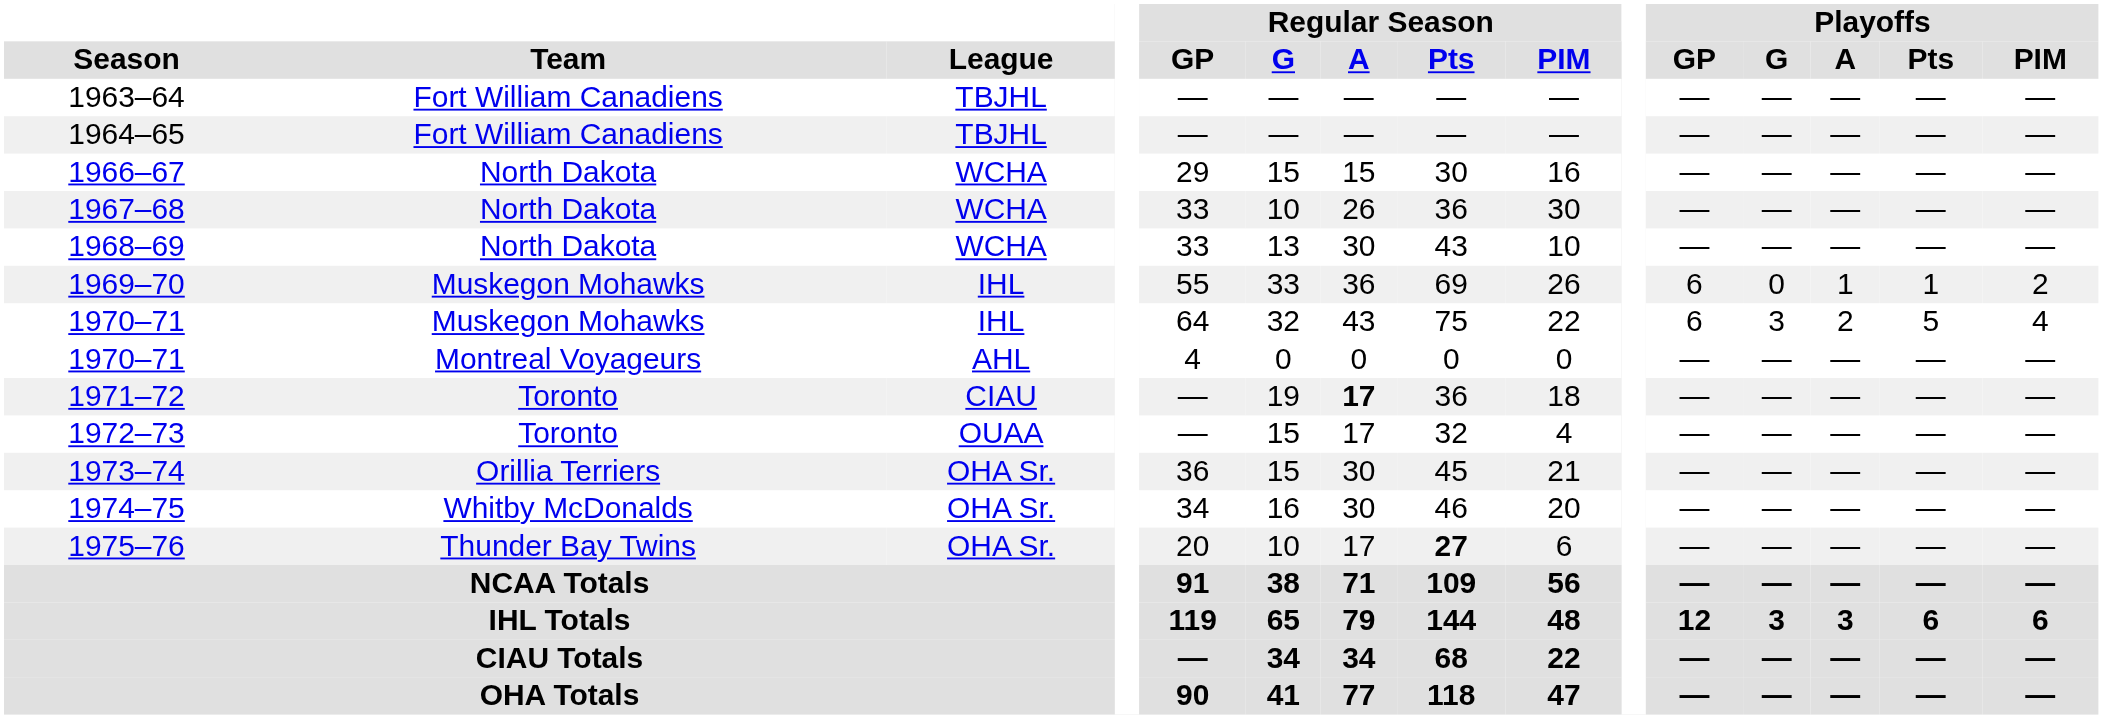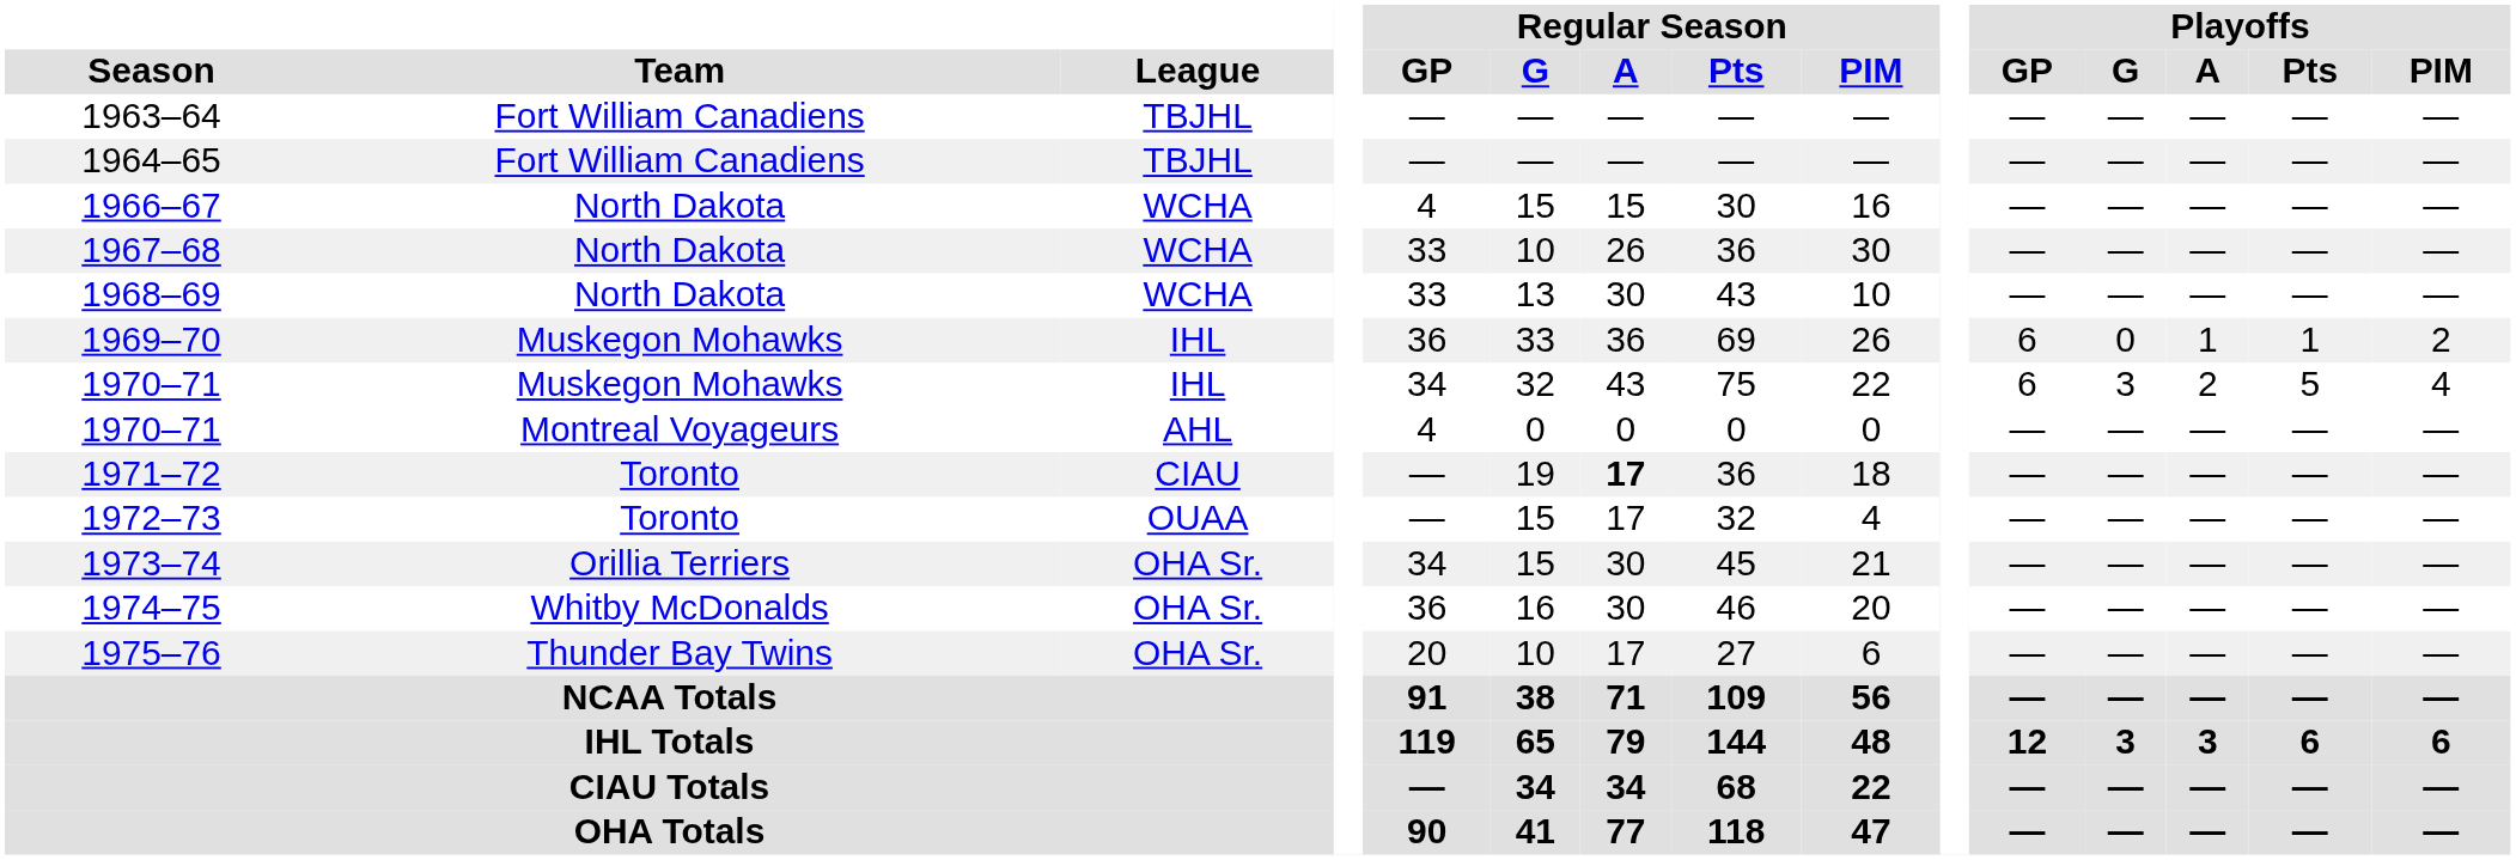 <table border="0" cellpadding="1" cellspacing="0" style="text-align:center; width:70em">
 <tr bgcolor="#e0e0e0">
 <th colspan="3"  bgcolor="#ffffff"> </th>
 <th rowspan="99" bgcolor="#ffffff"> </th>
 <th colspan="5">Regular Season</th>
 <th rowspan="99" bgcolor="#ffffff"> </th>
 <th colspan="5">Playoffs</th>
 </tr>
 <tr bgcolor="#e0e0e0">
 <th>Season</th>
 <th>Team</th>
 <th>League</th>
 <th>GP</th>
 <th><a href='#'>G</a></th>
 <th><a href='#'>A</a></th>
 <th><a href='#'>Pts</a></th>
 <th><a href='#'>PIM</a></th>
 <th>GP</th>
 <th>G</th>
 <th>A</th>
 <th>Pts</th>
 <th>PIM</th>
 </tr>
 <tr>
 <td>1963–64</td>
 <td><a href='#'>Fort William Canadiens</a></td>
 <td><a href='#'>TBJHL</a></td>
 <td>—</td>
 <td>—</td>
 <td>—</td>
 <td>—</td>
 <td>—</td>
 <td>—</td>
 <td>—</td>
 <td>—</td>
 <td>—</td>
 <td>—</td>
 </tr>
 <tr bgcolor=f0f0f0>
 <td>1964–65</td>
 <td><a href='#'>Fort William Canadiens</a></td>
 <td><a href='#'>TBJHL</a></td>
 <td>—</td>
 <td>—</td>
 <td>—</td>
 <td>—</td>
 <td>—</td>
 <td>—</td>
 <td>—</td>
 <td>—</td>
 <td>—</td>
 <td>—</td>
 </tr>
 <tr>
 <td><a href='#'>1966–67</a></td>
 <td><a href='#'>North Dakota</a></td>
 <td><a href='#'>WCHA</a></td>
-<td>29</td>
+<td>4</td>
 <td>15</td>
 <td>15</td>
 <td>30</td>
 <td>16</td>
 <td>—</td>
 <td>—</td>
 <td>—</td>
 <td>—</td>
 <td>—</td>
 </tr>
 <tr bgcolor=f0f0f0>
 <td><a href='#'>1967–68</a></td>
 <td><a href='#'>North Dakota</a></td>
 <td><a href='#'>WCHA</a></td>
 <td>33</td>
 <td>10</td>
 <td>26</td>
 <td>36</td>
 <td>30</td>
 <td>—</td>
 <td>—</td>
 <td>—</td>
 <td>—</td>
 <td>—</td>
 </tr>
 <tr>
 <td><a href='#'>1968–69</a></td>
 <td><a href='#'>North Dakota</a></td>
 <td><a href='#'>WCHA</a></td>
 <td>33</td>
 <td>13</td>
 <td>30</td>
 <td>43</td>
 <td>10</td>
 <td>—</td>
 <td>—</td>
 <td>—</td>
 <td>—</td>
 <td>—</td>
 </tr>
 <tr bgcolor=f0f0f0>
 <td><a href='#'>1969–70</a></td>
 <td><a href='#'>Muskegon Mohawks</a></td>
 <td><a href='#'>IHL</a></td>
-<td>55</td>
+<td>36</td>
 <td>33</td>
 <td>36</td>
 <td>69</td>
 <td>26</td>
 <td>6</td>
 <td>0</td>
 <td>1</td>
 <td>1</td>
 <td>2</td>
 </tr>
 <tr>
 <td><a href='#'>1970–71</a></td>
 <td><a href='#'>Muskegon Mohawks</a></td>
 <td><a href='#'>IHL</a></td>
-<td>64</td>
+<td>34</td>
 <td>32</td>
 <td>43</td>
 <td>75</td>
 <td>22</td>
 <td>6</td>
 <td>3</td>
 <td>2</td>
 <td>5</td>
 <td>4</td>
 </tr>
 <tr>
 <td><a href='#'>1970–71</a></td>
 <td><a href='#'>Montreal Voyageurs</a></td>
 <td><a href='#'>AHL</a></td>
 <td>4</td>
 <td>0</td>
 <td>0</td>
 <td>0</td>
 <td>0</td>
 <td>—</td>
 <td>—</td>
 <td>—</td>
 <td>—</td>
 <td>—</td>
 </tr>
 <tr bgcolor=f0f0f0>
 <td><a href='#'>1971–72</a></td>
 <td><a href='#'>Toronto</a></td>
 <td><a href='#'>CIAU</a></td>
 <td>—</td>
 <td>19</td>
 <td><strong>17</strong></td>
 <td>36</td>
 <td>18</td>
 <td>—</td>
 <td>—</td>
 <td>—</td>
 <td>—</td>
 <td>—</td>
 </tr>
 <tr>
 <td><a href='#'>1972–73</a></td>
 <td><a href='#'>Toronto</a></td>
 <td><a href='#'>OUAA</a></td>
 <td>—</td>
 <td>15</td>
 <td>17</td>
 <td>32</td>
 <td>4</td>
 <td>—</td>
 <td>—</td>
 <td>—</td>
 <td>—</td>
 <td>—</td>
 </tr>
 <tr bgcolor=f0f0f0>
 <td><a href='#'>1973–74</a></td>
 <td><a href='#'>Orillia Terriers</a></td>
 <td><a href='#'>OHA Sr.</a></td>
-<td>36</td>
+<td>34</td>
 <td>15</td>
 <td>30</td>
 <td>45</td>
 <td>21</td>
 <td>—</td>
 <td>—</td>
 <td>—</td>
 <td>—</td>
 <td>—</td>
 </tr>
 <tr>
 <td><a href='#'>1974–75</a></td>
 <td><a href='#'>Whitby McDonalds</a></td>
 <td><a href='#'>OHA Sr.</a></td>
-<td>34</td>
+<td>36</td>
 <td>16</td>
 <td>30</td>
 <td>46</td>
 <td>20</td>
 <td>—</td>
 <td>—</td>
 <td>—</td>
 <td>—</td>
 <td>—</td>
 </tr>
 <tr bgcolor=f0f0f0>
 <td><a href='#'>1975–76</a></td>
 <td><a href='#'>Thunder Bay Twins</a></td>
 <td><a href='#'>OHA Sr.</a></td>
 <td>20</td>
 <td>10</td>
 <td>17</td>
-<td><strong>27</strong></td>
+<td>27</td>
 <td>6</td>
 <td>—</td>
 <td>—</td>
 <td>—</td>
 <td>—</td>
 <td>—</td>
 </tr>
 <tr bgcolor="#e0e0e0">
 <th colspan="3">NCAA Totals</th>
 <th>91</th>
 <th>38</th>
 <th>71</th>
 <th>109</th>
 <th>56</th>
 <th>—</th>
 <th>—</th>
 <th>—</th>
 <th>—</th>
 <th>—</th>
 </tr>
 <tr bgcolor="#e0e0e0">
 <th colspan="3">IHL Totals</th>
 <th>119</th>
 <th>65</th>
 <th>79</th>
 <th>144</th>
 <th>48</th>
 <th>12</th>
 <th>3</th>
 <th>3</th>
 <th>6</th>
 <th>6</th>
 </tr>
 <tr bgcolor="#e0e0e0">
 <th colspan="3">CIAU Totals</th>
 <th>—</th>
 <th>34</th>
 <th>34</th>
 <th>68</th>
 <th>22</th>
 <th>—</th>
 <th>—</th>
 <th>—</th>
 <th>—</th>
 <th>—</th>
 </tr>
 <tr bgcolor="#e0e0e0">
 <th colspan="3">OHA Totals</th>
 <th>90</th>
 <th>41</th>
 <th>77</th>
 <th>118</th>
 <th>47</th>
 <th>—</th>
 <th>—</th>
 <th>—</th>
 <th>—</th>
 <th>—</th>
 </tr>
 </table>
